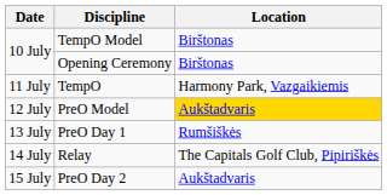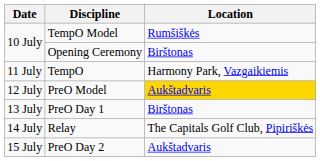 <table class="wikitable">
 <tr>
 <th>Date</th>
 <th>Discipline</th>
 <th>Location</th>
 </tr>
 <tr>
 <td rowspan="2">10 July</td>
 <td>TempO Model</td>
-<td><a href='#'>Birštonas</a></td>
+<td><a href='#'>Rumšiškės</a></td>
 </tr>
 <tr>
 <td>Opening Ceremony</td>
 <td><a href='#'>Birštonas</a></td>
 </tr>
 <tr>
 <td>11 July</td>
 <td>TempO</td>
 <td>Harmony Park, <a href='#'>Vazgaikiemis</a></td>
 </tr>
 <tr>
 <td>12 July</td>
 <td>PreO Model</td>
 <td style="background: gold;"><a href='#'>Aukštadvaris</a></td>
 </tr>
 <tr>
 <td>13 July</td>
 <td>PreO Day 1</td>
-<td><a href='#'>Rumšiškės</a></td>
+<td><a href='#'>Birštonas</a></td>
 </tr>
 <tr>
 <td>14 July</td>
 <td>Relay</td>
 <td>The Capitals Golf Club, <a href='#'>Pipiriškės</a></td>
 </tr>
 <tr>
 <td>15 July</td>
 <td>PreO Day 2</td>
 <td><a href='#'>Aukštadvaris</a></td>
 </tr>
 </table>
